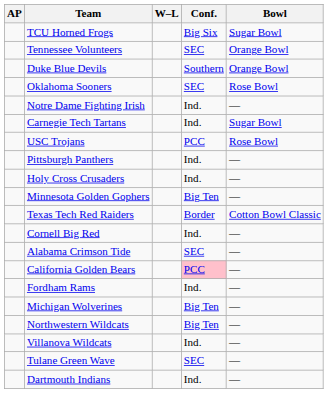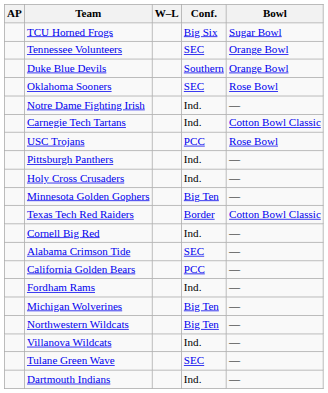 <table class="wikitable sortable" style="font-size:90%;">
 <tr>
 <th>AP</th>
 <th>Team</th>
 <th>W–L</th>
 <th>Conf.</th>
 <th>Bowl</th>
 </tr>
 <tr>
 <td></td>
 <td><a href='#'>TCU Horned Frogs</a></td>
 <td></td>
 <td><a href='#'>Big Six</a></td>
 <td><a href='#'>Sugar Bowl</a></td>
 </tr>
 <tr>
 <td></td>
 <td><a href='#'>Tennessee Volunteers</a></td>
 <td></td>
 <td><a href='#'>SEC</a></td>
 <td><a href='#'>Orange Bowl</a></td>
 </tr>
 <tr>
 <td></td>
 <td><a href='#'>Duke Blue Devils</a></td>
 <td></td>
 <td><a href='#'>Southern</a></td>
 <td><a href='#'>Orange Bowl</a></td>
 </tr>
 <tr>
 <td></td>
 <td><a href='#'>Oklahoma Sooners</a></td>
 <td></td>
 <td><a href='#'>SEC</a></td>
 <td><a href='#'>Rose Bowl</a></td>
 </tr>
 <tr>
 <td></td>
 <td><a href='#'>Notre Dame Fighting Irish</a></td>
 <td></td>
 <td>Ind.</td>
 <td>—</td>
 </tr>
 <tr>
 <td></td>
 <td><a href='#'>Carnegie Tech Tartans</a></td>
 <td></td>
 <td>Ind.</td>
-<td><a href='#'>Sugar Bowl</a></td>
+<td><a href='#'>Cotton Bowl Classic</a></td>
 </tr>
 <tr>
 <td></td>
 <td><a href='#'>USC Trojans</a></td>
 <td></td>
 <td><a href='#'>PCC</a></td>
 <td><a href='#'>Rose Bowl</a></td>
 </tr>
 <tr>
 <td></td>
 <td><a href='#'>Pittsburgh Panthers</a></td>
 <td></td>
 <td>Ind.</td>
 <td>—</td>
 </tr>
 <tr>
 <td></td>
 <td><a href='#'>Holy Cross Crusaders</a></td>
 <td></td>
 <td>Ind.</td>
 <td>—</td>
 </tr>
 <tr>
 <td></td>
 <td><a href='#'>Minnesota Golden Gophers</a></td>
 <td></td>
 <td><a href='#'>Big Ten</a></td>
 <td>— </td>
 </tr>
 <tr>
 <td></td>
 <td><a href='#'>Texas Tech Red Raiders</a></td>
 <td></td>
 <td><a href='#'>Border</a></td>
 <td><a href='#'>Cotton Bowl Classic</a></td>
 </tr>
 <tr>
 <td></td>
 <td><a href='#'>Cornell Big Red</a></td>
 <td></td>
 <td>Ind.</td>
 <td>—</td>
 </tr>
 <tr>
 <td></td>
 <td><a href='#'>Alabama Crimson Tide</a></td>
 <td></td>
 <td><a href='#'>SEC</a></td>
 <td>—</td>
 </tr>
 <tr>
 <td></td>
 <td><a href='#'>California Golden Bears</a></td>
 <td></td>
-<td style="background: pink;"><a href='#'>PCC</a></td>
+<td><a href='#'>PCC</a></td>
 <td>—</td>
 </tr>
 <tr>
 <td></td>
 <td><a href='#'>Fordham Rams</a></td>
 <td></td>
 <td>Ind.</td>
 <td>—</td>
 </tr>
 <tr>
 <td></td>
 <td><a href='#'>Michigan Wolverines</a></td>
 <td></td>
 <td><a href='#'>Big Ten</a></td>
 <td>— </td>
 </tr>
 <tr>
 <td></td>
 <td><a href='#'>Northwestern Wildcats</a></td>
 <td></td>
 <td><a href='#'>Big Ten</a></td>
 <td>— </td>
 </tr>
 <tr>
 <td></td>
 <td><a href='#'>Villanova Wildcats</a></td>
 <td></td>
 <td>Ind.</td>
 <td>—</td>
 </tr>
 <tr>
 <td></td>
 <td><a href='#'>Tulane Green Wave</a></td>
 <td></td>
 <td><a href='#'>SEC</a></td>
 <td>—</td>
 </tr>
 <tr>
 <td></td>
 <td><a href='#'>Dartmouth Indians</a></td>
 <td></td>
 <td>Ind.</td>
 <td>—</td>
 </tr>
 </table>
